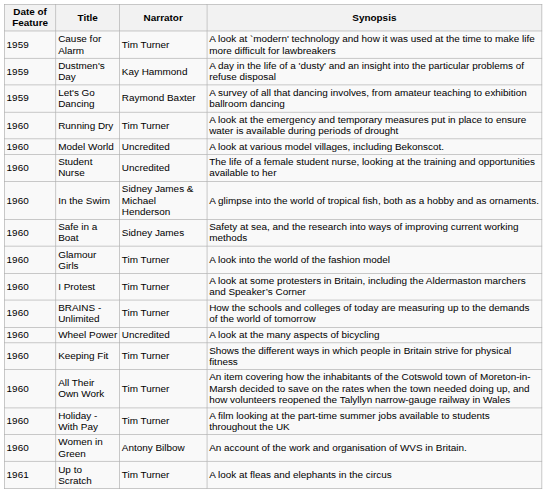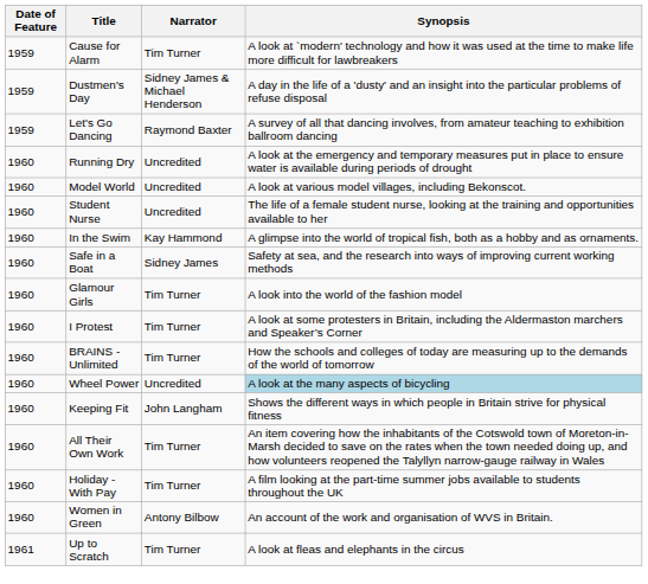 <table class="wikitable">
 <tr>
 <th>Date of Feature</th>
 <th>Title</th>
 <th>Narrator</th>
 <th>Synopsis</th>
 </tr>
 <tr>
 <td>1959</td>
 <td>Cause for Alarm</td>
 <td>Tim Turner</td>
 <td>A look at `modern' technology and how it was used at the time to make life more difficult for lawbreakers</td>
 </tr>
 <tr>
 <td>1959</td>
 <td>Dustmen's Day</td>
-<td>Kay Hammond</td>
+<td>Sidney James & Michael Henderson</td>
 <td>A day in the life of a 'dusty' and an insight into the particular problems of refuse disposal</td>
 </tr>
 <tr>
 <td>1959</td>
 <td>Let's Go Dancing</td>
 <td>Raymond Baxter</td>
 <td>A survey of all that dancing involves, from amateur teaching to exhibition ballroom dancing</td>
 </tr>
 <tr>
 <td>1960</td>
 <td>Running Dry</td>
-<td>Tim Turner</td>
+<td>Uncredited</td>
 <td>A look at the emergency and temporary measures put in place to ensure water is available during periods of drought</td>
 </tr>
 <tr>
 <td>1960</td>
 <td>Model World</td>
 <td>Uncredited</td>
 <td>A look at various model villages, including Bekonscot.</td>
 </tr>
 <tr>
 <td>1960</td>
 <td>Student Nurse</td>
 <td>Uncredited</td>
 <td>The life of a female student nurse, looking at the training and opportunities available to her</td>
 </tr>
 <tr>
 <td>1960</td>
 <td>In the Swim</td>
-<td>Sidney James & Michael Henderson</td>
+<td>Kay Hammond</td>
 <td>A glimpse into the world of tropical fish, both as a hobby and as ornaments.</td>
 </tr>
 <tr>
 <td>1960</td>
 <td>Safe in a Boat</td>
 <td>Sidney James</td>
 <td>Safety at sea, and the research into ways of improving current working methods</td>
 </tr>
 <tr>
 <td>1960</td>
 <td>Glamour Girls</td>
 <td>Tim Turner</td>
 <td>A look into the world of the fashion model</td>
 </tr>
 <tr>
 <td>1960</td>
 <td>I Protest</td>
 <td>Tim Turner</td>
 <td>A look at some protesters in Britain, including the Aldermaston marchers and Speaker’s Corner</td>
 </tr>
 <tr>
 <td>1960</td>
 <td>BRAINS - Unlimited</td>
 <td>Tim Turner</td>
 <td>How the schools and colleges of today are measuring up to the demands of the world of tomorrow</td>
 </tr>
 <tr>
 <td>1960</td>
 <td>Wheel Power</td>
 <td>Uncredited</td>
-<td>A look at the many aspects of bicycling</td>
+<td style="background: lightblue;">A look at the many aspects of bicycling</td>
 </tr>
 <tr>
 <td>1960</td>
 <td>Keeping Fit</td>
-<td>Tim Turner</td>
+<td>John Langham</td>
 <td>Shows the different ways in which people in Britain strive for physical fitness</td>
 </tr>
 <tr>
 <td>1960</td>
 <td>All Their Own Work</td>
 <td>Tim Turner</td>
 <td>An item covering how the inhabitants of the Cotswold town of Moreton-in-Marsh decided to save on the rates when the town needed doing up, and how volunteers reopened the Talyllyn narrow-gauge railway in Wales</td>
 </tr>
 <tr>
 <td>1960</td>
 <td>Holiday - With Pay</td>
 <td>Tim Turner</td>
 <td>A film looking at the part-time summer jobs available to students throughout the UK</td>
 </tr>
 <tr>
 <td>1960</td>
 <td>Women in Green</td>
 <td>Antony Bilbow</td>
 <td>An account of the work and organisation of WVS in Britain.</td>
 </tr>
 <tr>
 <td>1961</td>
 <td>Up to Scratch</td>
 <td>Tim Turner</td>
 <td>A look at fleas and elephants in the circus</td>
 </tr>
 </table>
